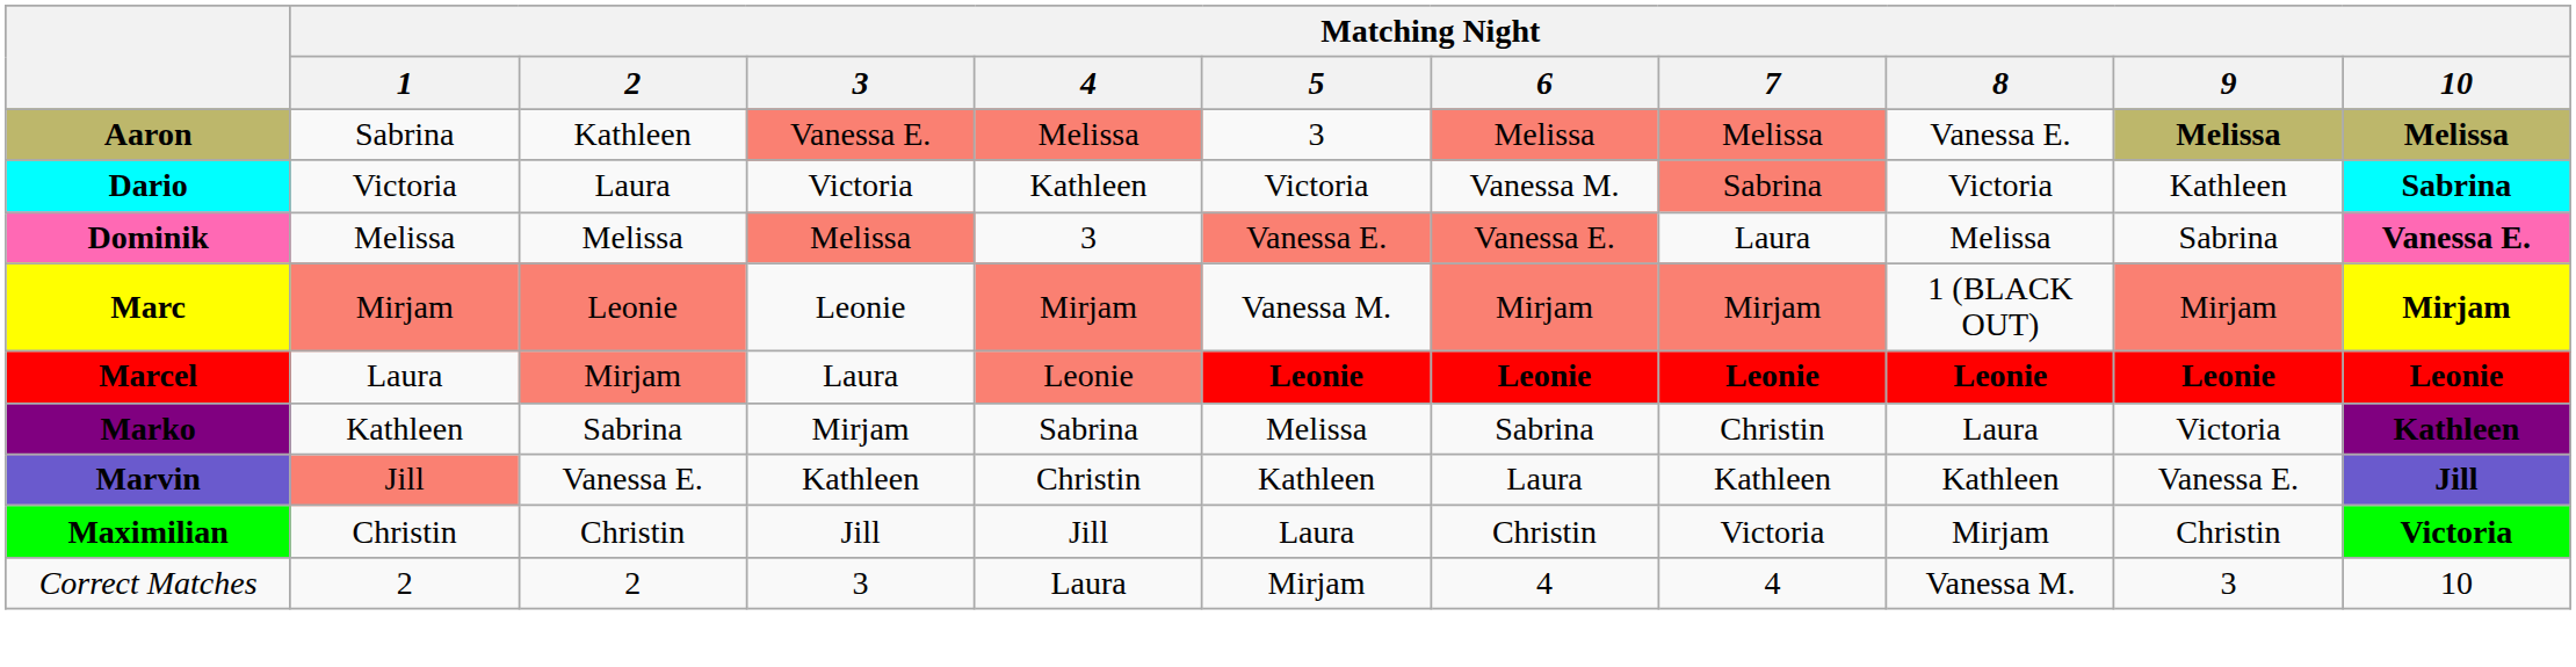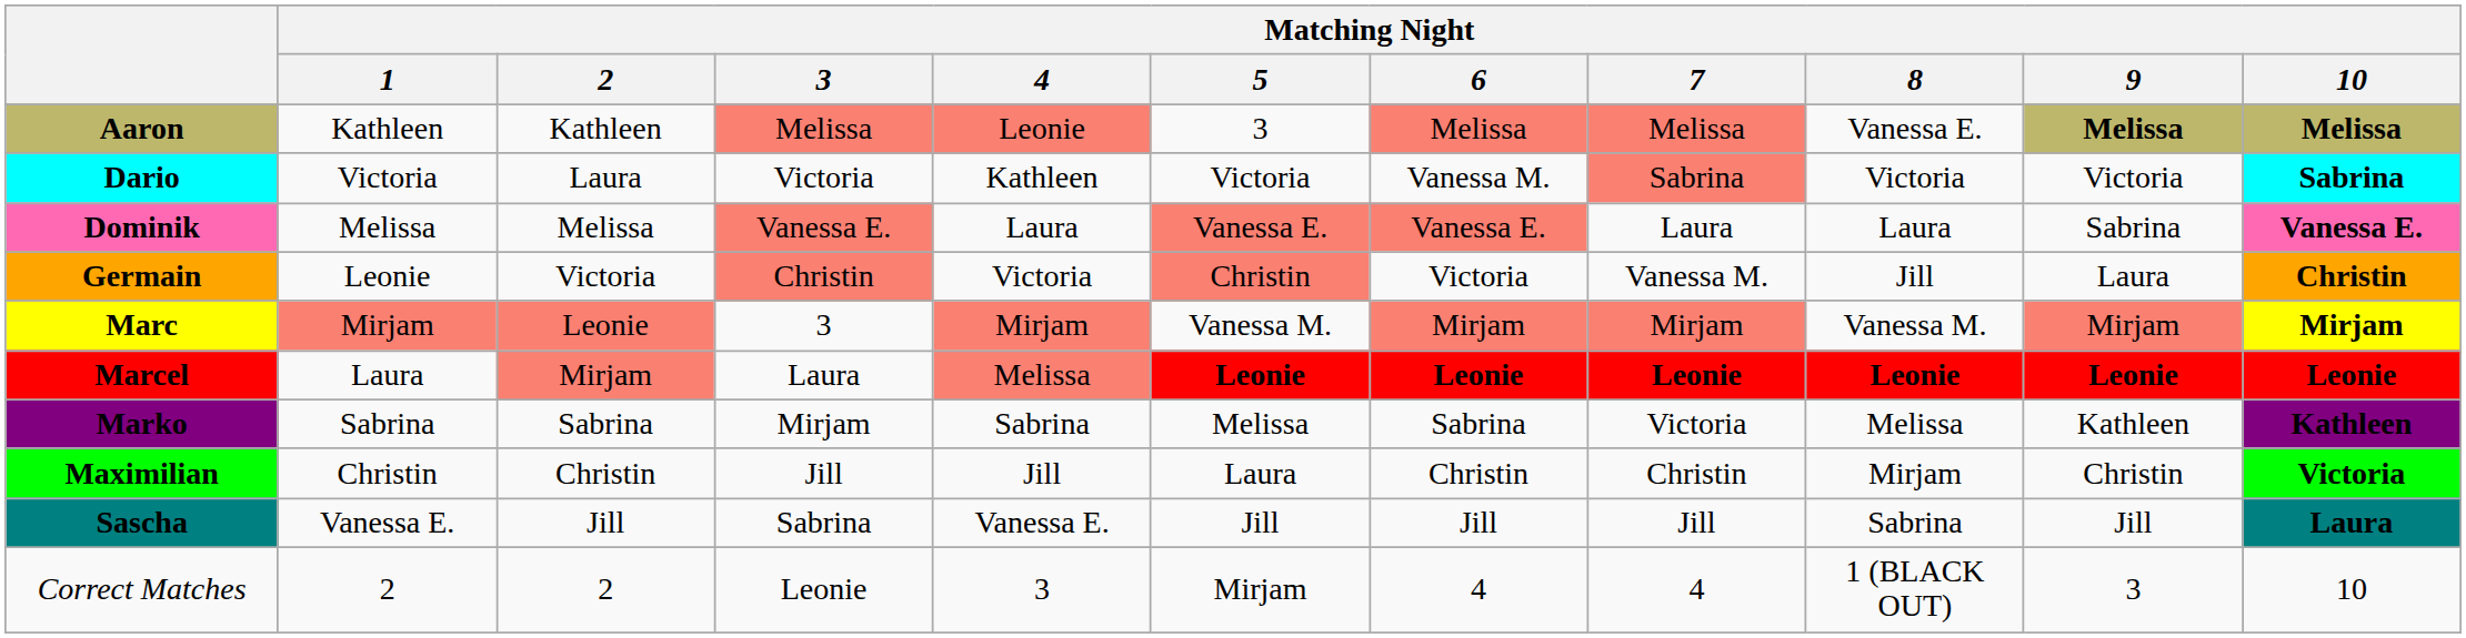 <table class="wikitable nowrap" style="text-align:center; width:100%;">
 <tr>
 <th rowspan="2" style="width:10%;"></th>
 <th colspan="10" style="text-align:center;">Matching Night</th>
 </tr>
 <tr>
 <th style="text-align:center; width:8%;"><em>1</em></th>
 <th style="text-align:center; width:8%;"><em>2</em></th>
 <th style="text-align:center; width:8%;"><em>3</em></th>
 <th style="text-align:center; width:8%;"><em>4</em></th>
 <th style="text-align:center; width:8%;"><em>5</em></th>
 <th style="text-align:center; width:8%;"><em>6</em></th>
 <th style="text-align:center; width:8%;"><em>7</em></th>
 <th style="text-align:center; width:8%;"><em>8</em></th>
 <th style="text-align:center; width:8%;"><em>9</em></th>
 <th style="text-align:center; width:8%;"><em>10</em></th>
 </tr>
 <tr>
 <td style="background:darkkhaki"><strong>Aaron</strong></td>
-<td>Sabrina</td>
 <td>Kathleen</td>
-<td style="background:salmon">Vanessa E.</td>
+<td>Kathleen</td>
 <td style="background:salmon">Melissa</td>
+<td style="background:salmon">Leonie</td>
 <td>3</td>
 <td style="background:salmon">Melissa</td>
 <td style="background:salmon">Melissa</td>
 <td>Vanessa E.</td>
 <td style="background:darkkhaki"><strong>Melissa</strong></td>
 <td style="background:darkkhaki"><strong>Melissa</strong></td>
 </tr>
 <tr>
 <td style="background:aqua"><strong>Dario</strong></td>
 <td>Victoria</td>
 <td>Laura</td>
 <td>Victoria</td>
 <td>Kathleen</td>
 <td>Victoria</td>
 <td>Vanessa M.</td>
 <td style="background:salmon">Sabrina</td>
 <td>Victoria</td>
-<td>Kathleen</td>
+<td>Victoria</td>
 <td style="background:aqua"><strong>Sabrina</strong></td>
 </tr>
 <tr>
 <td style="background:hotpink"><strong>Dominik</strong></td>
 <td>Melissa</td>
 <td>Melissa</td>
-<td style="background:salmon">Melissa</td>
-<td>3</td>
+<td style="background:salmon">Vanessa E.</td>
+<td>Laura</td>
 <td style="background:salmon">Vanessa E.</td>
 <td style="background:salmon">Vanessa E.</td>
 <td>Laura</td>
-<td>Melissa</td>
+<td>Laura</td>
 <td>Sabrina</td>
 <td style="background:hotpink"><strong>Vanessa E.</strong></td>
+</tr>
+<tr>
+<td style="background:orange"><strong>Germain</strong></td>
+<td>Leonie</td>
+<td>Victoria</td>
+<td style="background:salmon">Christin</td>
+<td>Victoria</td>
+<td style="background:salmon">Christin</td>
+<td>Victoria</td>
+<td>Vanessa M.</td>
+<td>Jill</td>
+<td>Laura</td>
+<td style="background:orange"><strong>Christin</strong></td>
 </tr>
 <tr>
 <td style="background:yellow"><strong>Marc</strong></td>
 <td style="background:salmon">Mirjam</td>
 <td style="background:salmon">Leonie</td>
-<td>Leonie</td>
+<td>3</td>
 <td style="background:salmon">Mirjam</td>
 <td>Vanessa M.</td>
 <td style="background:salmon">Mirjam</td>
 <td style="background:salmon">Mirjam</td>
-<td>1 (BLACK OUT)</td>
+<td>Vanessa M.</td>
 <td style="background:salmon">Mirjam</td>
 <td style="background:yellow"><strong>Mirjam</strong></td>
 </tr>
 <tr>
 <td style="background:red"><strong>Marcel</strong></td>
 <td>Laura</td>
 <td style="background:salmon">Mirjam</td>
 <td>Laura</td>
-<td style="background:salmon">Leonie</td>
+<td style="background:salmon">Melissa</td>
 <td style="background:red"><strong>Leonie</strong></td>
 <td style="background:red"><strong>Leonie</strong></td>
 <td style="background:red"><strong>Leonie</strong></td>
 <td style="background:red"><strong>Leonie</strong></td>
 <td style="background:red"><strong>Leonie</strong></td>
 <td style="background:red"><strong>Leonie</strong></td>
 </tr>
 <tr>
 <td style="background:purple"><strong>Marko</strong></td>
-<td>Kathleen</td>
+<td>Sabrina</td>
 <td>Sabrina</td>
 <td>Mirjam</td>
 <td>Sabrina</td>
 <td>Melissa</td>
 <td>Sabrina</td>
-<td>Christin</td>
-<td>Laura</td>
 <td>Victoria</td>
+<td>Melissa</td>
+<td>Kathleen</td>
 <td style="background:purple"><strong>Kathleen</strong></td>
-</tr>
-<tr>
-<td style="background:slateblue"><strong>Marvin</strong></td>
-<td style="background:salmon">Jill</td>
-<td>Vanessa E.</td>
-<td>Kathleen</td>
-<td>Christin</td>
-<td>Kathleen</td>
-<td>Laura</td>
-<td>Kathleen</td>
-<td>Kathleen</td>
-<td>Vanessa E.</td>
-<td style="background:slateblue"><strong>Jill</strong></td>
 </tr>
 <tr>
 <td style="background:lime"><strong>Maximilian</strong></td>
 <td>Christin</td>
 <td>Christin</td>
 <td>Jill</td>
 <td>Jill</td>
 <td>Laura</td>
 <td>Christin</td>
-<td>Victoria</td>
+<td>Christin</td>
 <td>Mirjam</td>
 <td>Christin</td>
 <td style="background:lime"><strong>Victoria</strong></td>
 </tr>
 <tr>
+<td style="background:teal"><strong>Sascha</strong></td>
+<td>Vanessa E.</td>
+<td>Jill</td>
+<td>Sabrina</td>
+<td>Vanessa E.</td>
+<td>Jill</td>
+<td>Jill</td>
+<td>Jill</td>
+<td>Sabrina</td>
+<td>Jill</td>
+<td style="background:teal"><strong>Laura</strong></td>
+</tr>
+<tr>
 <td><em>Correct Matches</em></td>
 <td>2</td>
 <td>2</td>
+<td>Leonie</td>
 <td>3</td>
-<td>Laura</td>
 <td>Mirjam</td>
 <td>4</td>
 <td>4</td>
-<td>Vanessa M.</td>
+<td>1 (BLACK OUT)</td>
 <td>3</td>
 <td>10</td>
 </tr>
 </table>
